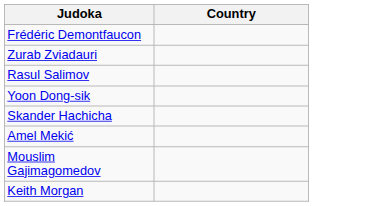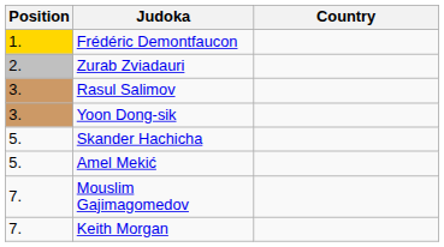 <table class=wikitable>
 <tr>
+<th width=10>Position</th>
 <th width=180>Judoka</th>
 <th width=185>Country</th>
 </tr>
 <tr>
+<td bgcolor=gold>1.</td>
 <td><a href='#'>Frédéric Demontfaucon</a></td>
 <td></td>
 </tr>
 <tr>
+<td bgcolor=silver>2.</td>
 <td><a href='#'>Zurab Zviadauri</a></td>
 <td></td>
 </tr>
 <tr>
+<td bgcolor=CC9966>3.</td>
 <td><a href='#'>Rasul Salimov</a></td>
 <td></td>
 </tr>
 <tr>
+<td bgcolor=CC9966>3.</td>
 <td><a href='#'>Yoon Dong-sik</a></td>
 <td></td>
 </tr>
 <tr>
+<td>5.</td>
 <td><a href='#'>Skander Hachicha</a></td>
 <td></td>
 </tr>
 <tr>
+<td>5.</td>
 <td><a href='#'>Amel Mekić</a></td>
 <td></td>
 </tr>
 <tr>
+<td>7.</td>
 <td><a href='#'>Mouslim Gajimagomedov</a></td>
 <td></td>
 </tr>
 <tr>
+<td>7.</td>
 <td><a href='#'>Keith Morgan</a></td>
 <td></td>
 </tr>
 </table>
